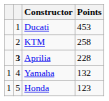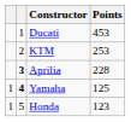 <table class="wikitable" style="font-size: 95%;">
 <tr>
 <th></th>
 <th></th>
 <th>Constructor</th>
 <th>Points</th>
 </tr>
 <tr>
 <td></td>
 <td align=center>1</td>
 <td> <a href='#'>Ducati</a></td>
 <td align=left>453</td>
 </tr>
 <tr>
 <td></td>
 <td align=center>2</td>
 <td> <a href='#'>KTM</a></td>
-<td align=left>258</td>
+<td align=left>253</td>
 </tr>
 <tr>
 <td></td>
 <td align=center><strong>3</strong></td>
 <td> <a href='#'>Aprilia</a></td>
 <td align=left>228</td>
 </tr>
 <tr>
 <td> 1</td>
-<td align=center>4</td>
+<td align=center><strong>4</strong></td>
 <td> <a href='#'>Yamaha</a></td>
-<td align=left>132</td>
+<td align=left>125</td>
 </tr>
 <tr>
 <td> 1</td>
 <td align=center>5</td>
 <td> <a href='#'>Honda</a></td>
 <td align=left>123</td>
 </tr>
 </table>
